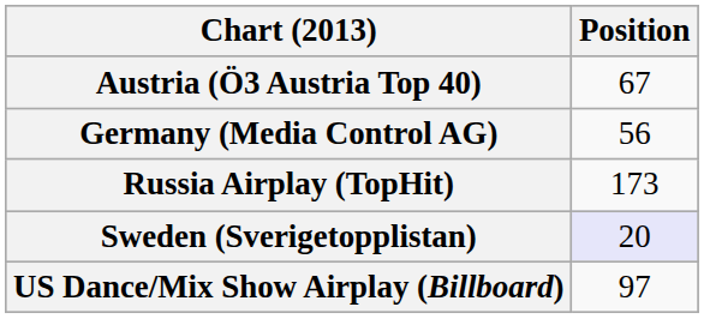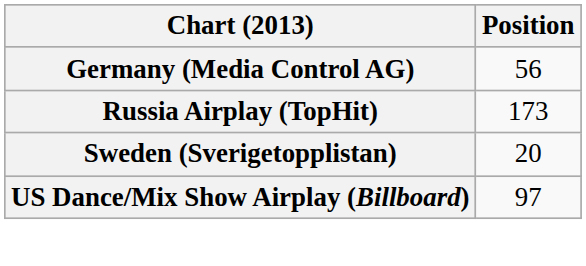 <table class="wikitable sortable plainrowheaders" style="text-align:center;">
 <tr>
 <th>Chart (2013)</th>
 <th>Position</th>
-</tr>
-<tr>
-<th scope="row">Austria (Ö3 Austria Top 40)</th>
-<td style="text-align:center;">67</td>
 </tr>
 <tr>
 <th scope="row">Germany (Media Control AG)</th>
 <td style="text-align:center;">56</td>
 </tr>
 <tr>
 <th scope="row">Russia Airplay (TopHit)</th>
 <td>173</td>
 </tr>
 <tr>
 <th scope="row">Sweden (Sverigetopplistan)</th>
-<td style="background: lavender; text-align:center;">20</td>
+<td style="text-align:center;">20</td>
 </tr>
 <tr>
 <th scope="row">US Dance/Mix Show Airplay (<em>Billboard</em>)</th>
 <td style="text-align:center;">97</td>
 </tr>
 </table>
